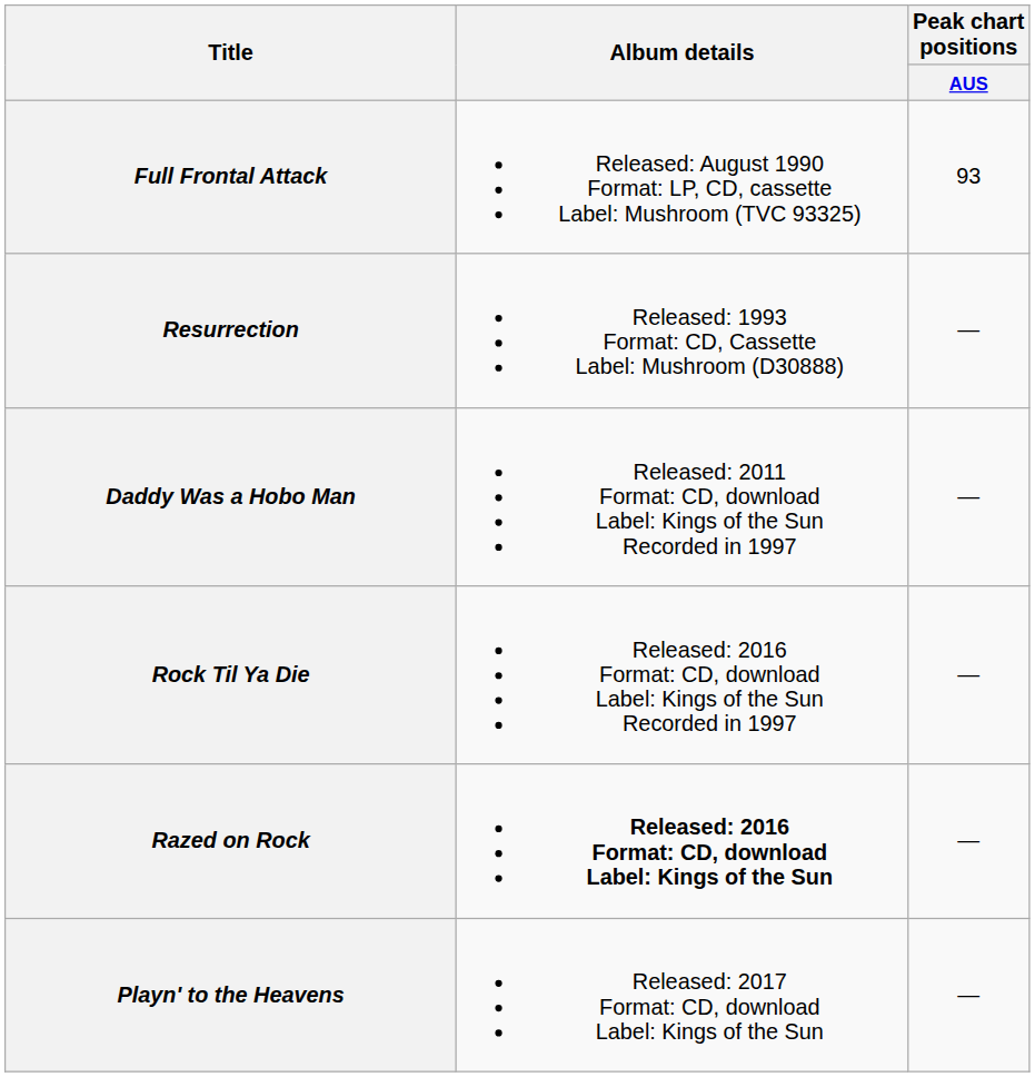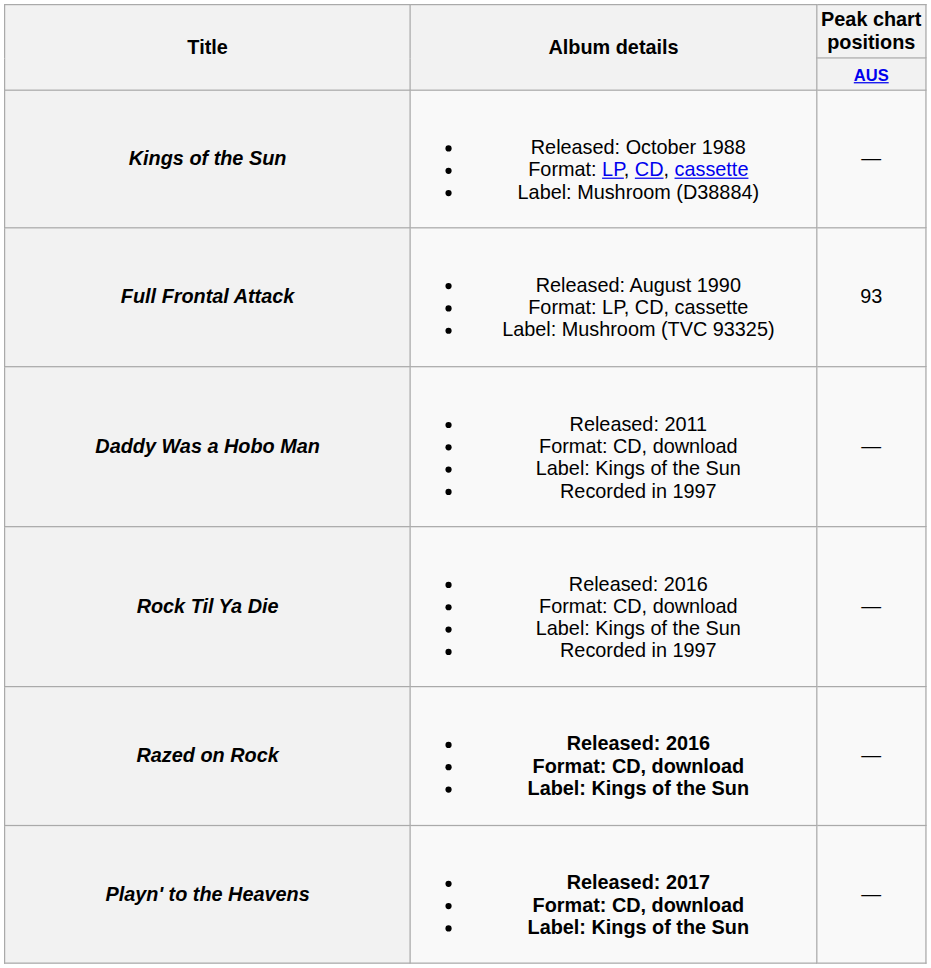 <table class="wikitable plainrowheaders" style="text-align:center;" border="1">
 <tr>
 <th scope="col" rowspan="2" style="width:20em;">Title</th>
 <th scope="col" rowspan="2" style="width:20em;">Album details</th>
 <th scope="col" colspan="1">Peak chart<br>positions</th>
 </tr>
 <tr>
 <th scope="col" style="text-align:center;"><small><a href='#'>AUS</a></small><br></th>
 </tr>
 <tr>
+<th scope="row"><em>Kings of the Sun</em></th>
+<td><br><ul><li>Released: October 1988</li><li>Format: <a href='#'>LP</a>, <a href='#'>CD</a>, <a href='#'>cassette</a></li><li>Label: Mushroom (D38884)</li></ul></td>
+<td>—</td>
+</tr>
+<tr>
 <th scope="row"><em>Full Frontal Attack</em></th>
 <td><br><ul><li>Released: August 1990</li><li>Format: LP, CD, cassette</li><li>Label: Mushroom (TVC 93325)</li></ul></td>
 <td>93</td>
-</tr>
-<tr>
-<th scope="row"><em>Resurrection</em></th>
-<td><br><ul><li>Released: 1993</li><li>Format: CD, Cassette</li><li>Label: Mushroom (D30888)</li></ul></td>
-<td>—</td>
 </tr>
 <tr>
 <th scope="row"><em>Daddy Was a Hobo Man</em></th>
 <td><br><ul><li>Released: 2011</li><li>Format: CD, download</li><li>Label: Kings of the Sun</li><li>Recorded in 1997</li></ul></td>
 <td>—</td>
 </tr>
 <tr>
 <th scope="row"><em>Rock Til Ya Die</em></th>
 <td><br><ul><li>Released: 2016</li><li>Format: CD, download</li><li>Label: Kings of the Sun</li><li>Recorded in 1997</li></ul></td>
 <td>—</td>
 </tr>
 <tr>
 <th scope="row"><em>Razed on Rock</em></th>
 <td><strong><br><ul><li>Released: 2016</li><li>Format: CD, download</li><li>Label: Kings of the Sun</li></ul></strong></td>
 <td>—</td>
 </tr>
 <tr>
 <th scope="row"><em>Playn' to the Heavens</em></th>
-<td><br><ul><li>Released: 2017</li><li>Format: CD, download</li><li>Label: Kings of the Sun</li></ul></td>
+<td><strong><br><ul><li>Released: 2017</li><li>Format: CD, download</li><li>Label: Kings of the Sun</li></ul></strong></td>
 <td>—</td>
 </tr>
 </table>
